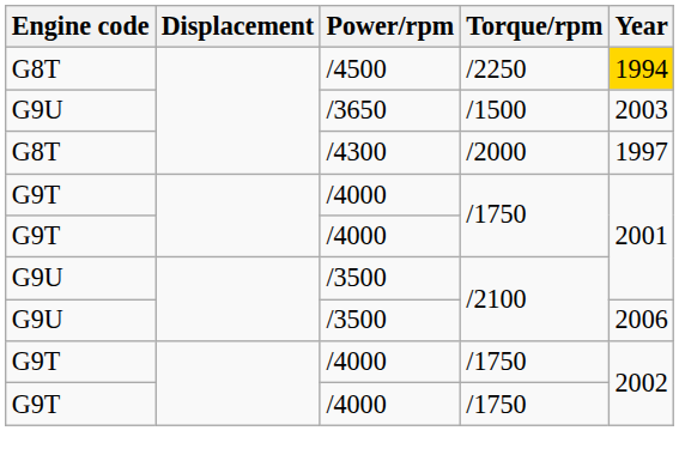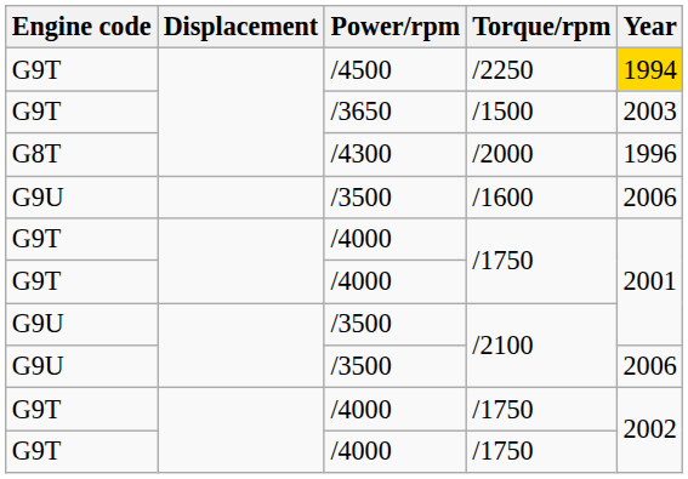 <table class=wikitable>
 <tr>
 <th>Engine code</th>
 <th>Displacement</th>
 <th>Power/rpm</th>
 <th>Torque/rpm</th>
 <th>Year</th>
 </tr>
 <tr>
-<td>G8T</td>
+<td>G9T</td>
 <td rowspan=3></td>
 <td>/4500</td>
 <td>/2250</td>
 <td style="background: gold;">1994</td>
 </tr>
 <tr>
-<td>G9U</td>
+<td>G9T</td>
 <td>/3650</td>
 <td>/1500</td>
 <td>2003</td>
 </tr>
 <tr>
 <td>G8T</td>
 <td>/4300</td>
 <td>/2000</td>
-<td>1997</td>
+<td>1996</td>
+</tr>
+<tr>
+<td>G9U</td>
+<td></td>
+<td>/3500</td>
+<td>/1600</td>
+<td>2006</td>
 </tr>
 <tr>
 <td>G9T</td>
 <td rowspan=2></td>
 <td>/4000</td>
 <td rowspan=2>/1750</td>
 <td rowspan=3>2001</td>
 </tr>
 <tr>
 <td>G9T</td>
 <td>/4000</td>
 </tr>
 <tr>
 <td>G9U</td>
 <td rowspan=2></td>
 <td>/3500</td>
 <td rowspan=2>/2100</td>
 </tr>
 <tr>
 <td>G9U</td>
 <td>/3500</td>
 <td>2006</td>
 </tr>
 <tr>
 <td>G9T</td>
 <td rowspan=2></td>
 <td>/4000</td>
 <td>/1750</td>
 <td rowspan=2>2002</td>
 </tr>
 <tr>
 <td>G9T</td>
 <td>/4000</td>
 <td>/1750</td>
 </tr>
 </table>
